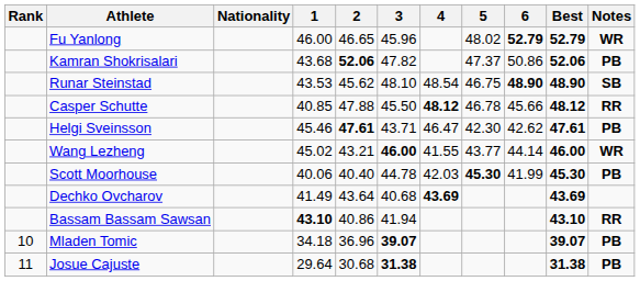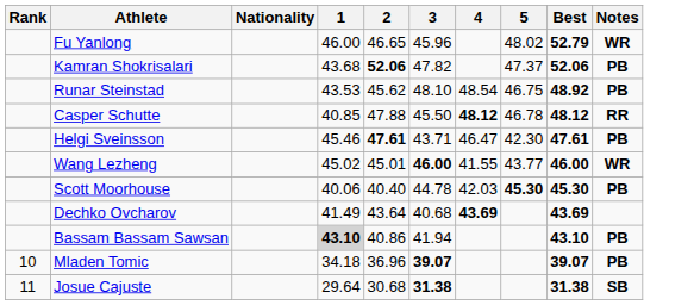 <table class="wikitable sortable" style="text-align:center">
 <tr>
 <th>Rank</th>
 <th>Athlete</th>
 <th>Nationality</th>
 <th width="25">1</th>
 <th width="25">2</th>
 <th width="25">3</th>
 <th width="25">4</th>
 <th width="25">5</th>
-<th width="25">6</th>
 <th>Best</th>
 <th>Notes</th>
 </tr>
 <tr>
 <td></td>
 <td style="text-align:left;"><a href='#'>Fu Yanlong</a></td>
 <td style="text-align:left;"></td>
 <td>46.00</td>
 <td>46.65</td>
 <td>45.96</td>
 <td></td>
 <td>48.02</td>
 <td><strong>52.79</strong></td>
-<td><strong>52.79</strong></td>
 <td><strong>WR</strong></td>
 </tr>
 <tr>
 <td></td>
 <td style="text-align:left;"><a href='#'>Kamran Shokrisalari</a></td>
 <td style="text-align:left;"></td>
 <td>43.68</td>
 <td><strong>52.06</strong></td>
 <td>47.82</td>
 <td></td>
 <td>47.37</td>
-<td>50.86</td>
 <td><strong>52.06</strong></td>
 <td><strong>PB</strong></td>
 </tr>
 <tr>
 <td></td>
 <td style="text-align:left;"><a href='#'>Runar Steinstad</a></td>
 <td style="text-align:left;"></td>
 <td>43.53</td>
 <td>45.62</td>
 <td>48.10</td>
 <td>48.54</td>
 <td>46.75</td>
-<td><strong>48.90</strong></td>
-<td><strong>48.90</strong></td>
-<td><strong>SB</strong></td>
+<td><strong>48.92</strong></td>
+<td><strong>PB</strong></td>
 </tr>
 <tr>
 <td></td>
 <td style="text-align:left;"><a href='#'>Casper Schutte</a></td>
 <td style="text-align:left;"></td>
 <td>40.85</td>
 <td>47.88</td>
 <td>45.50</td>
 <td><strong>48.12</strong></td>
 <td>46.78</td>
-<td>45.66</td>
 <td><strong>48.12</strong></td>
 <td><strong>RR</strong></td>
 </tr>
 <tr>
 <td></td>
 <td style="text-align:left;"><a href='#'>Helgi Sveinsson</a></td>
 <td style="text-align:left;"></td>
 <td>45.46</td>
 <td><strong>47.61</strong></td>
 <td>43.71</td>
 <td>46.47</td>
 <td>42.30</td>
-<td>42.62</td>
 <td><strong>47.61</strong></td>
 <td><strong>PB</strong></td>
 </tr>
 <tr>
 <td></td>
 <td style="text-align:left;"><a href='#'>Wang Lezheng</a></td>
 <td style="text-align:left;"></td>
 <td>45.02</td>
-<td>43.21</td>
+<td>45.01</td>
 <td><strong>46.00</strong></td>
 <td>41.55</td>
 <td>43.77</td>
-<td>44.14</td>
 <td><strong>46.00</strong></td>
 <td><strong>WR</strong></td>
 </tr>
 <tr>
 <td></td>
 <td style="text-align:left;"><a href='#'>Scott Moorhouse</a></td>
 <td style="text-align:left;"></td>
 <td>40.06</td>
 <td>40.40</td>
 <td>44.78</td>
 <td>42.03</td>
 <td><strong>45.30</strong></td>
-<td>41.99</td>
 <td><strong>45.30</strong></td>
 <td><strong>PB</strong></td>
 </tr>
 <tr>
 <td></td>
 <td style="text-align:left;"><a href='#'>Dechko Ovcharov</a></td>
 <td style="text-align:left;"></td>
 <td>41.49</td>
 <td>43.64</td>
 <td>40.68</td>
 <td><strong>43.69</strong></td>
 <td></td>
-<td></td>
 <td><strong>43.69</strong></td>
 <td></td>
 </tr>
 <tr>
 <td></td>
 <td style="text-align:left;"><a href='#'>Bassam Bassam Sawsan</a></td>
 <td style="text-align:left;"></td>
-<td><strong>43.10</strong></td>
+<td style="background: lightgrey;"><strong>43.10</strong></td>
 <td>40.86</td>
 <td>41.94</td>
 <td></td>
 <td></td>
-<td></td>
 <td><strong>43.10</strong></td>
-<td><strong>RR</strong></td>
+<td><strong>PB</strong></td>
 </tr>
 <tr>
 <td>10</td>
 <td style="text-align:left;"><a href='#'>Mladen Tomic</a></td>
 <td style="text-align:left;"></td>
 <td>34.18</td>
 <td>36.96</td>
 <td><strong>39.07</strong></td>
-<td></td>
 <td></td>
 <td></td>
 <td><strong>39.07</strong></td>
 <td><strong>PB</strong></td>
 </tr>
 <tr>
 <td>11</td>
 <td style="text-align:left;"><a href='#'>Josue Cajuste</a></td>
 <td style="text-align:left;"></td>
 <td>29.64</td>
 <td>30.68</td>
 <td><strong>31.38</strong></td>
 <td></td>
 <td></td>
-<td></td>
 <td><strong>31.38</strong></td>
-<td><strong>PB</strong></td>
+<td><strong>SB</strong></td>
 </tr>
 </table>
